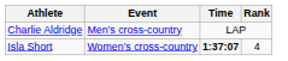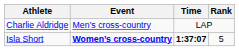 <table class=wikitable style="font-size:90%;">
 <tr>
 <th>Athlete</th>
 <th>Event</th>
 <th>Time</th>
 <th>Rank</th>
 </tr>
 <tr align=center>
 <td align=left><a href='#'>Charlie Aldridge</a></td>
 <td align=left rowspan=1><a href='#'>Men’s cross-country</a></td>
 <td colspan=2>LAP</td>
 </tr>
 <tr align=center>
 <td align=left><a href='#'>Isla Short</a></td>
-<td align=left rowspan=1><a href='#'>Women’s cross-country</a></td>
+<td align=left rowspan=1><strong><a href='#'>Women’s cross-country</a></strong></td>
 <td><strong>1:37:07</strong></td>
-<td>4</td>
+<td>5</td>
 </tr>
 </table>
